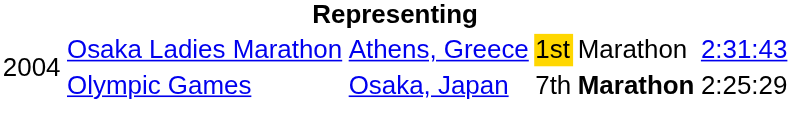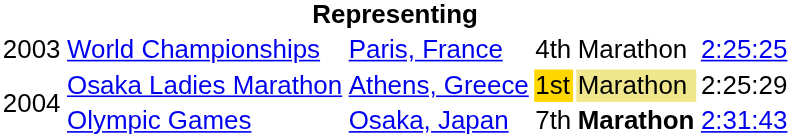 <table>
 <tr>
 <th colspan="6">Representing </th>
+</tr>
+<tr>
+<td>2003</td>
+<td><a href='#'>World Championships</a></td>
+<td><a href='#'>Paris, France</a></td>
+<td>4th</td>
+<td>Marathon</td>
+<td><a href='#'>2:25:25</a></td>
 </tr>
 <tr>
 <td rowspan=2>2004</td>
 <td><a href='#'>Osaka Ladies Marathon</a></td>
 <td><a href='#'>Athens, Greece</a></td>
 <td bgcolor="gold">1st</td>
-<td>Marathon</td>
-<td><a href='#'>2:31:43</a></td>
+<td style="background: khaki;">Marathon</td>
+<td>2:25:29</td>
 </tr>
 <tr>
 <td><a href='#'>Olympic Games</a></td>
 <td><a href='#'>Osaka, Japan</a></td>
 <td>7th</td>
 <td><strong>Marathon</strong></td>
-<td>2:25:29</td>
+<td><a href='#'>2:31:43</a></td>
 </tr>
 </table>
